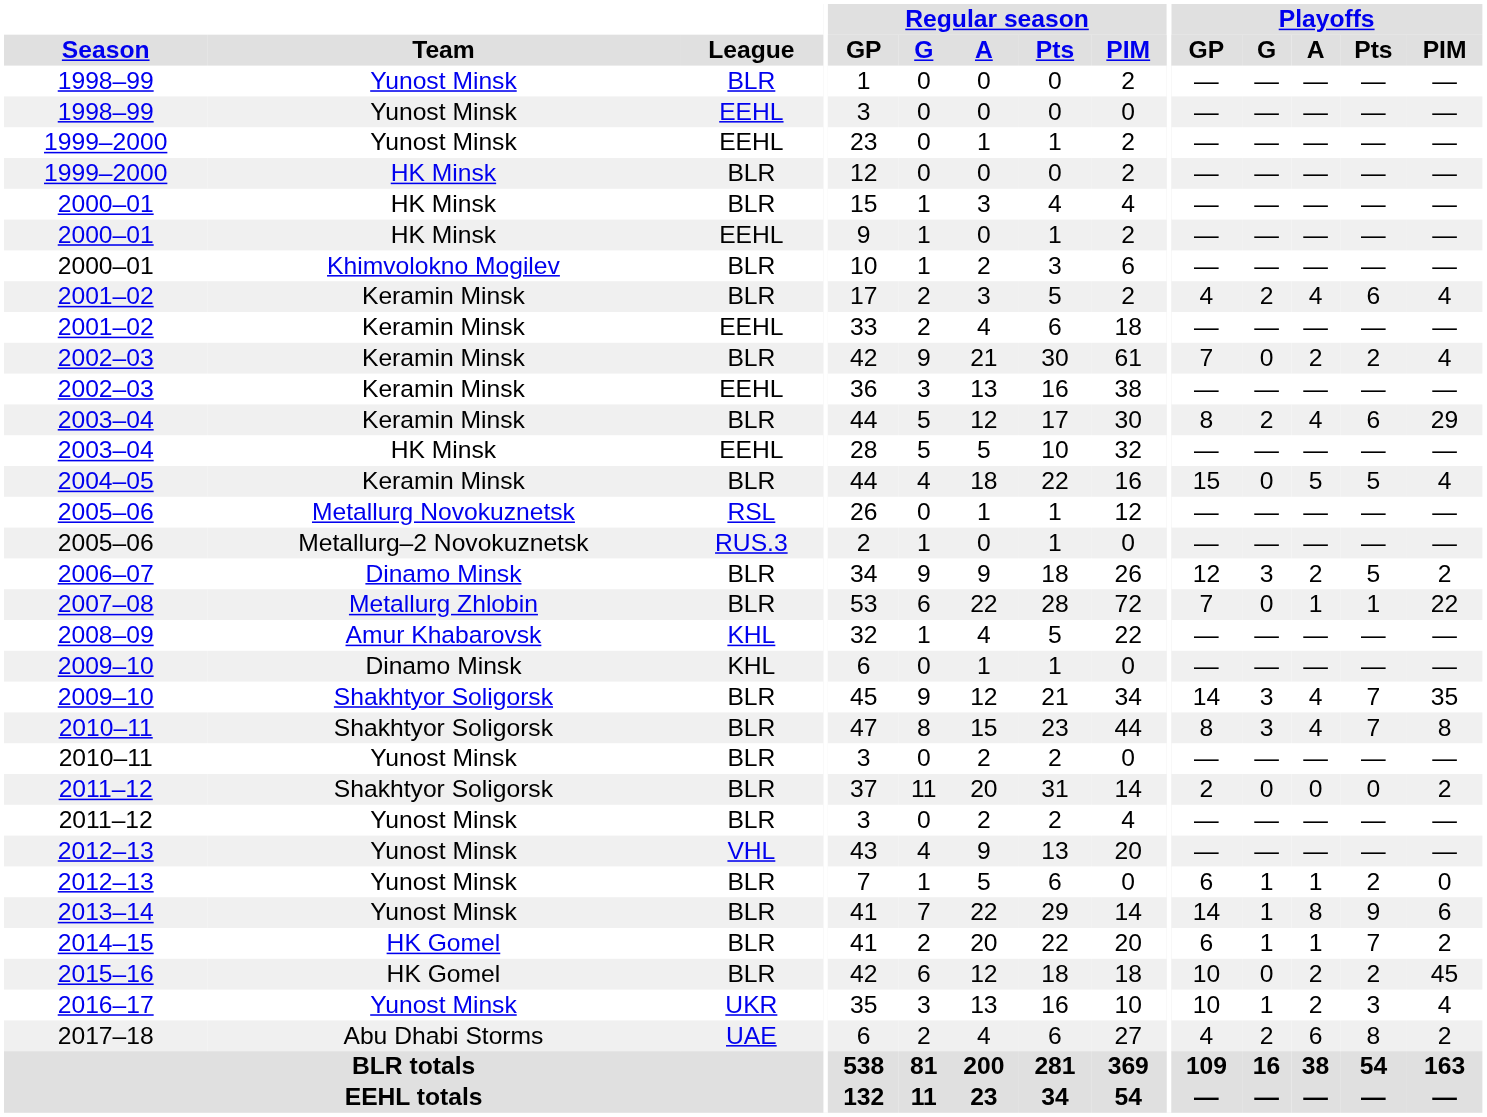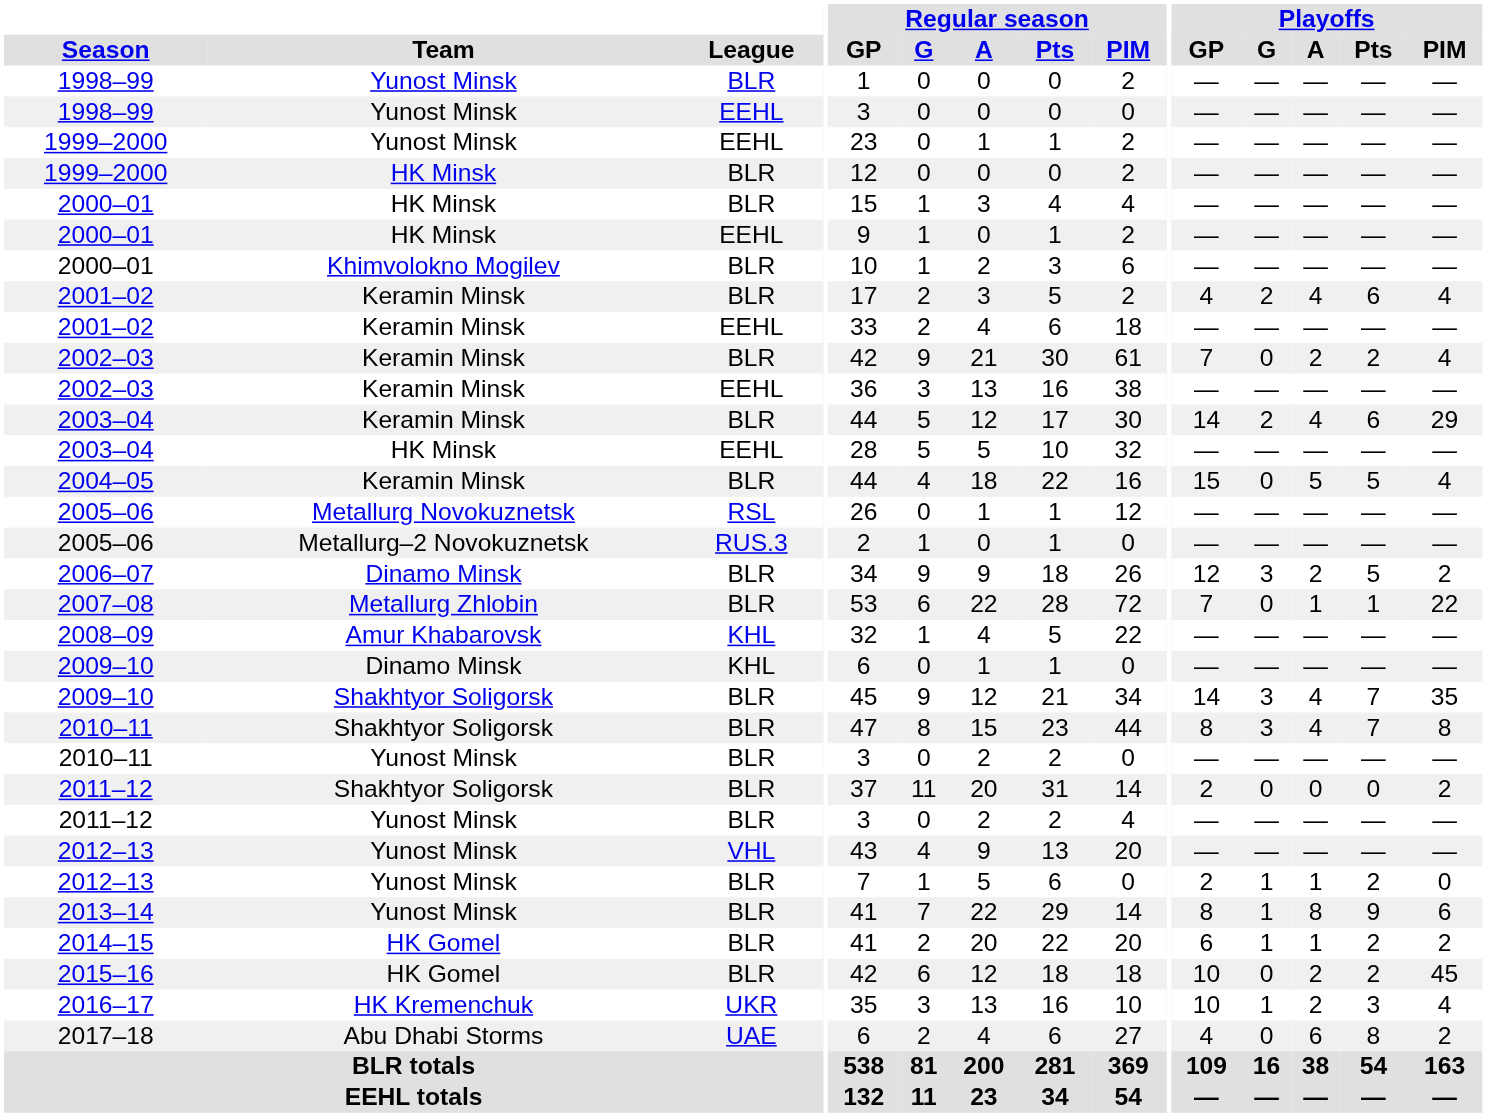 <table border="0" cellpadding="1" cellspacing="0" style="text-align:center; width:60em">
 <tr bgcolor="#e0e0e0">
 <th colspan="3" bgcolor="#ffffff"></th>
 <th rowspan="99" bgcolor="#ffffff"></th>
 <th colspan="5"><a href='#'>Regular season</a></th>
 <th rowspan="99" bgcolor="#ffffff"></th>
 <th colspan="5"><a href='#'>Playoffs</a></th>
 </tr>
 <tr bgcolor="#e0e0e0">
 <th><a href='#'>Season</a></th>
 <th>Team</th>
 <th>League</th>
 <th>GP</th>
 <th><a href='#'>G</a></th>
 <th><a href='#'>A</a></th>
 <th><a href='#'>Pts</a></th>
 <th><a href='#'>PIM</a></th>
 <th>GP</th>
 <th>G</th>
 <th>A</th>
 <th>Pts</th>
 <th>PIM</th>
 </tr>
 <tr>
 <td><a href='#'>1998–99</a></td>
 <td><a href='#'>Yunost Minsk</a></td>
 <td><a href='#'>BLR</a></td>
 <td>1</td>
 <td>0</td>
 <td>0</td>
 <td>0</td>
 <td>2</td>
 <td>—</td>
 <td>—</td>
 <td>—</td>
 <td>—</td>
 <td>—</td>
 </tr>
 <tr bgcolor="#f0f0f0">
 <td><a href='#'>1998–99</a></td>
 <td>Yunost Minsk</td>
 <td><a href='#'>EEHL</a></td>
 <td>3</td>
 <td>0</td>
 <td>0</td>
 <td>0</td>
 <td>0</td>
 <td>—</td>
 <td>—</td>
 <td>—</td>
 <td>—</td>
 <td>—</td>
 </tr>
 <tr>
 <td><a href='#'>1999–2000</a></td>
 <td>Yunost Minsk</td>
 <td>EEHL</td>
 <td>23</td>
 <td>0</td>
 <td>1</td>
 <td>1</td>
 <td>2</td>
 <td>—</td>
 <td>—</td>
 <td>—</td>
 <td>—</td>
 <td>—</td>
 </tr>
 <tr bgcolor="#f0f0f0">
 <td><a href='#'>1999–2000</a></td>
 <td><a href='#'>HK Minsk</a></td>
 <td>BLR</td>
 <td>12</td>
 <td>0</td>
 <td>0</td>
 <td>0</td>
 <td>2</td>
 <td>—</td>
 <td>—</td>
 <td>—</td>
 <td>—</td>
 <td>—</td>
 </tr>
 <tr>
 <td><a href='#'>2000–01</a></td>
 <td>HK Minsk</td>
 <td>BLR</td>
 <td>15</td>
 <td>1</td>
 <td>3</td>
 <td>4</td>
 <td>4</td>
 <td>—</td>
 <td>—</td>
 <td>—</td>
 <td>—</td>
 <td>—</td>
 </tr>
 <tr bgcolor="#f0f0f0">
 <td><a href='#'>2000–01</a></td>
 <td>HK Minsk</td>
 <td>EEHL</td>
 <td>9</td>
 <td>1</td>
 <td>0</td>
 <td>1</td>
 <td>2</td>
 <td>—</td>
 <td>—</td>
 <td>—</td>
 <td>—</td>
 <td>—</td>
 </tr>
 <tr>
 <td>2000–01</td>
 <td><a href='#'>Khimvolokno Mogilev</a></td>
 <td>BLR</td>
 <td>10</td>
 <td>1</td>
 <td>2</td>
 <td>3</td>
 <td>6</td>
 <td>—</td>
 <td>—</td>
 <td>—</td>
 <td>—</td>
 <td>—</td>
 </tr>
 <tr bgcolor="#f0f0f0">
 <td><a href='#'>2001–02</a></td>
 <td>Keramin Minsk</td>
 <td>BLR</td>
 <td>17</td>
 <td>2</td>
 <td>3</td>
 <td>5</td>
 <td>2</td>
 <td>4</td>
 <td>2</td>
 <td>4</td>
 <td>6</td>
 <td>4</td>
 </tr>
 <tr>
 <td><a href='#'>2001–02</a></td>
 <td>Keramin Minsk</td>
 <td>EEHL</td>
 <td>33</td>
 <td>2</td>
 <td>4</td>
 <td>6</td>
 <td>18</td>
 <td>—</td>
 <td>—</td>
 <td>—</td>
 <td>—</td>
 <td>—</td>
 </tr>
 <tr bgcolor="#f0f0f0">
 <td><a href='#'>2002–03</a></td>
 <td>Keramin Minsk</td>
 <td>BLR</td>
 <td>42</td>
 <td>9</td>
 <td>21</td>
 <td>30</td>
 <td>61</td>
 <td>7</td>
 <td>0</td>
 <td>2</td>
 <td>2</td>
 <td>4</td>
 </tr>
 <tr>
 <td><a href='#'>2002–03</a></td>
 <td>Keramin Minsk</td>
 <td>EEHL</td>
 <td>36</td>
 <td>3</td>
 <td>13</td>
 <td>16</td>
 <td>38</td>
 <td>—</td>
 <td>—</td>
 <td>—</td>
 <td>—</td>
 <td>—</td>
 </tr>
 <tr bgcolor="#f0f0f0">
 <td><a href='#'>2003–04</a></td>
 <td>Keramin Minsk</td>
 <td>BLR</td>
 <td>44</td>
 <td>5</td>
 <td>12</td>
 <td>17</td>
 <td>30</td>
-<td>8</td>
+<td>14</td>
 <td>2</td>
 <td>4</td>
 <td>6</td>
 <td>29</td>
 </tr>
 <tr>
 <td><a href='#'>2003–04</a></td>
 <td>HK Minsk</td>
 <td>EEHL</td>
 <td>28</td>
 <td>5</td>
 <td>5</td>
 <td>10</td>
 <td>32</td>
 <td>—</td>
 <td>—</td>
 <td>—</td>
 <td>—</td>
 <td>—</td>
 </tr>
 <tr bgcolor="#f0f0f0">
 <td><a href='#'>2004–05</a></td>
 <td>Keramin Minsk</td>
 <td>BLR</td>
 <td>44</td>
 <td>4</td>
 <td>18</td>
 <td>22</td>
 <td>16</td>
 <td>15</td>
 <td>0</td>
 <td>5</td>
 <td>5</td>
 <td>4</td>
 </tr>
 <tr>
 <td><a href='#'>2005–06</a></td>
 <td><a href='#'>Metallurg Novokuznetsk</a></td>
 <td><a href='#'>RSL</a></td>
 <td>26</td>
 <td>0</td>
 <td>1</td>
 <td>1</td>
 <td>12</td>
 <td>—</td>
 <td>—</td>
 <td>—</td>
 <td>—</td>
 <td>—</td>
 </tr>
 <tr bgcolor="#f0f0f0">
 <td>2005–06</td>
 <td>Metallurg–2 Novokuznetsk</td>
 <td><a href='#'>RUS.3</a></td>
 <td>2</td>
 <td>1</td>
 <td>0</td>
 <td>1</td>
 <td>0</td>
 <td>—</td>
 <td>—</td>
 <td>—</td>
 <td>—</td>
 <td>—</td>
 </tr>
 <tr>
 <td><a href='#'>2006–07</a></td>
 <td><a href='#'>Dinamo Minsk</a></td>
 <td>BLR</td>
 <td>34</td>
 <td>9</td>
 <td>9</td>
 <td>18</td>
 <td>26</td>
 <td>12</td>
 <td>3</td>
 <td>2</td>
 <td>5</td>
 <td>2</td>
 </tr>
 <tr bgcolor="#f0f0f0">
 <td><a href='#'>2007–08</a></td>
 <td><a href='#'>Metallurg Zhlobin</a></td>
 <td>BLR</td>
 <td>53</td>
 <td>6</td>
 <td>22</td>
 <td>28</td>
 <td>72</td>
 <td>7</td>
 <td>0</td>
 <td>1</td>
 <td>1</td>
 <td>22</td>
 </tr>
 <tr>
 <td><a href='#'>2008–09</a></td>
 <td><a href='#'>Amur Khabarovsk</a></td>
 <td><a href='#'>KHL</a></td>
 <td>32</td>
 <td>1</td>
 <td>4</td>
 <td>5</td>
 <td>22</td>
 <td>—</td>
 <td>—</td>
 <td>—</td>
 <td>—</td>
 <td>—</td>
 </tr>
 <tr bgcolor="#f0f0f0">
 <td><a href='#'>2009–10</a></td>
 <td>Dinamo Minsk</td>
 <td>KHL</td>
 <td>6</td>
 <td>0</td>
 <td>1</td>
 <td>1</td>
 <td>0</td>
 <td>—</td>
 <td>—</td>
 <td>—</td>
 <td>—</td>
 <td>—</td>
 </tr>
 <tr>
 <td><a href='#'>2009–10</a></td>
 <td><a href='#'>Shakhtyor Soligorsk</a></td>
 <td>BLR</td>
 <td>45</td>
 <td>9</td>
 <td>12</td>
 <td>21</td>
 <td>34</td>
 <td>14</td>
 <td>3</td>
 <td>4</td>
 <td>7</td>
 <td>35</td>
 </tr>
 <tr bgcolor="#f0f0f0">
 <td><a href='#'>2010–11</a></td>
 <td>Shakhtyor Soligorsk</td>
 <td>BLR</td>
 <td>47</td>
 <td>8</td>
 <td>15</td>
 <td>23</td>
 <td>44</td>
 <td>8</td>
 <td>3</td>
 <td>4</td>
 <td>7</td>
 <td>8</td>
 </tr>
 <tr>
 <td>2010–11</td>
 <td>Yunost Minsk</td>
 <td>BLR</td>
 <td>3</td>
 <td>0</td>
 <td>2</td>
 <td>2</td>
 <td>0</td>
 <td>—</td>
 <td>—</td>
 <td>—</td>
 <td>—</td>
 <td>—</td>
 </tr>
 <tr bgcolor="#f0f0f0">
 <td><a href='#'>2011–12</a></td>
 <td>Shakhtyor Soligorsk</td>
 <td>BLR</td>
 <td>37</td>
 <td>11</td>
 <td>20</td>
 <td>31</td>
 <td>14</td>
 <td>2</td>
 <td>0</td>
 <td>0</td>
 <td>0</td>
 <td>2</td>
 </tr>
 <tr>
 <td>2011–12</td>
 <td>Yunost Minsk</td>
 <td>BLR</td>
 <td>3</td>
 <td>0</td>
 <td>2</td>
 <td>2</td>
 <td>4</td>
 <td>—</td>
 <td>—</td>
 <td>—</td>
 <td>—</td>
 <td>—</td>
 </tr>
 <tr bgcolor="#f0f0f0">
 <td><a href='#'>2012–13</a></td>
 <td>Yunost Minsk</td>
 <td><a href='#'>VHL</a></td>
 <td>43</td>
 <td>4</td>
 <td>9</td>
 <td>13</td>
 <td>20</td>
 <td>—</td>
 <td>—</td>
 <td>—</td>
 <td>—</td>
 <td>—</td>
 </tr>
 <tr>
 <td><a href='#'>2012–13</a></td>
 <td>Yunost Minsk</td>
 <td>BLR</td>
 <td>7</td>
 <td>1</td>
 <td>5</td>
 <td>6</td>
 <td>0</td>
-<td>6</td>
+<td>2</td>
 <td>1</td>
 <td>1</td>
 <td>2</td>
 <td>0</td>
 </tr>
 <tr bgcolor="#f0f0f0">
 <td><a href='#'>2013–14</a></td>
 <td>Yunost Minsk</td>
 <td>BLR</td>
 <td>41</td>
 <td>7</td>
 <td>22</td>
 <td>29</td>
 <td>14</td>
-<td>14</td>
+<td>8</td>
 <td>1</td>
 <td>8</td>
 <td>9</td>
 <td>6</td>
 </tr>
 <tr>
 <td><a href='#'>2014–15</a></td>
 <td><a href='#'>HK Gomel</a></td>
 <td>BLR</td>
 <td>41</td>
 <td>2</td>
 <td>20</td>
 <td>22</td>
 <td>20</td>
 <td>6</td>
 <td>1</td>
 <td>1</td>
-<td>7</td>
+<td>2</td>
 <td>2</td>
 </tr>
 <tr bgcolor="#f0f0f0">
 <td><a href='#'>2015–16</a></td>
 <td>HK Gomel</td>
 <td>BLR</td>
 <td>42</td>
 <td>6</td>
 <td>12</td>
 <td>18</td>
 <td>18</td>
 <td>10</td>
 <td>0</td>
 <td>2</td>
 <td>2</td>
 <td>45</td>
 </tr>
 <tr>
 <td><a href='#'>2016–17</a></td>
-<td><a href='#'>Yunost Minsk</a></td>
+<td><a href='#'>HK Kremenchuk</a></td>
 <td><a href='#'>UKR</a></td>
 <td>35</td>
 <td>3</td>
 <td>13</td>
 <td>16</td>
 <td>10</td>
 <td>10</td>
 <td>1</td>
 <td>2</td>
 <td>3</td>
 <td>4</td>
 </tr>
 <tr bgcolor="#f0f0f0">
 <td>2017–18</td>
 <td>Abu Dhabi Storms</td>
 <td><a href='#'>UAE</a></td>
 <td>6</td>
 <td>2</td>
 <td>4</td>
 <td>6</td>
 <td>27</td>
 <td>4</td>
-<td>2</td>
+<td>0</td>
 <td>6</td>
 <td>8</td>
 <td>2</td>
 </tr>
 <tr bgcolor="#e0e0e0">
 <th colspan="3">BLR totals</th>
 <th>538</th>
 <th>81</th>
 <th>200</th>
 <th>281</th>
 <th>369</th>
 <th>109</th>
 <th>16</th>
 <th>38</th>
 <th>54</th>
 <th>163</th>
 </tr>
 <tr bgcolor="#e0e0e0">
 <th colspan="3">EEHL totals</th>
 <th>132</th>
 <th>11</th>
 <th>23</th>
 <th>34</th>
 <th>54</th>
 <th>—</th>
 <th>—</th>
 <th>—</th>
 <th>—</th>
 <th>—</th>
 </tr>
 </table>
